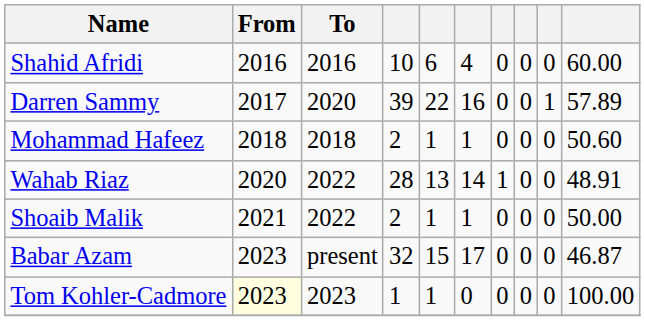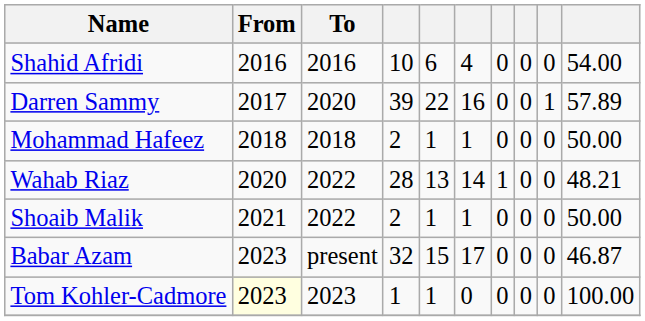 <table class="wikitable">
 <tr>
 <th class="unsortable">Name</th>
 <th class="unsortable">From</th>
 <th class="unsortable">To</th>
 <th></th>
 <th></th>
 <th></th>
 <th></th>
 <th></th>
 <th></th>
 <th></th>
 </tr>
 <tr>
 <td><a href='#'>Shahid Afridi</a></td>
 <td>2016</td>
 <td>2016</td>
 <td>10</td>
 <td>6</td>
 <td>4</td>
 <td>0</td>
 <td>0</td>
 <td>0</td>
-<td>60.00</td>
+<td>54.00</td>
 </tr>
 <tr>
 <td><a href='#'>Darren Sammy</a></td>
 <td>2017</td>
 <td>2020</td>
 <td>39</td>
 <td>22</td>
 <td>16</td>
 <td>0</td>
 <td>0</td>
 <td>1</td>
 <td>57.89</td>
 </tr>
 <tr>
 <td><a href='#'>Mohammad Hafeez</a></td>
 <td>2018</td>
 <td>2018</td>
 <td>2</td>
 <td>1</td>
 <td>1</td>
 <td>0</td>
 <td>0</td>
 <td>0</td>
-<td>50.60</td>
+<td>50.00</td>
 </tr>
 <tr>
 <td><a href='#'>Wahab Riaz</a></td>
 <td>2020</td>
 <td>2022</td>
 <td>28</td>
 <td>13</td>
 <td>14</td>
 <td>1</td>
 <td>0</td>
 <td>0</td>
-<td>48.91</td>
+<td>48.21</td>
 </tr>
 <tr>
 <td><a href='#'>Shoaib Malik</a></td>
 <td>2021</td>
 <td>2022</td>
 <td>2</td>
 <td>1</td>
 <td>1</td>
 <td>0</td>
 <td>0</td>
 <td>0</td>
 <td>50.00</td>
 </tr>
 <tr>
 <td><a href='#'>Babar Azam</a></td>
 <td>2023</td>
 <td>present</td>
 <td>32</td>
 <td>15</td>
 <td>17</td>
 <td>0</td>
 <td>0</td>
 <td>0</td>
 <td>46.87</td>
 </tr>
 <tr>
 <td><a href='#'>Tom Kohler-Cadmore</a></td>
 <td style="background: lightyellow;">2023</td>
 <td>2023</td>
 <td>1</td>
 <td>1</td>
 <td>0</td>
 <td>0</td>
 <td>0</td>
 <td>0</td>
 <td>100.00</td>
 </tr>
 <tr>
 </tr>
 </table>
